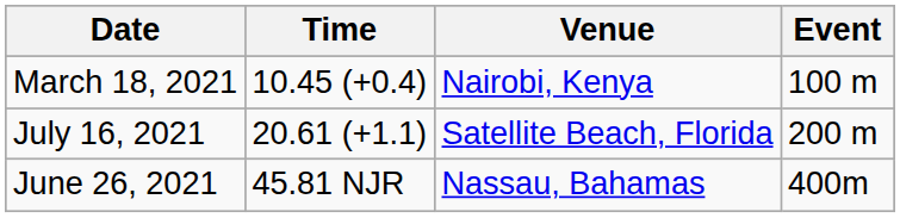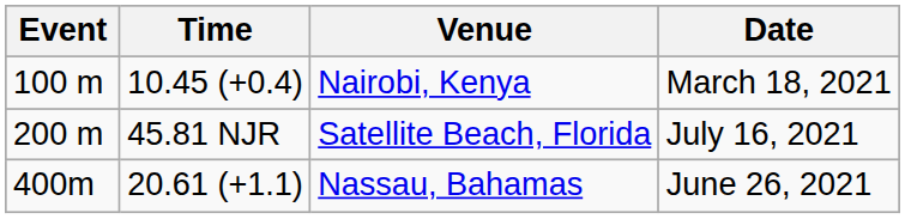 <table class="wikitable">
 <tr>
-<th>Date</th>
+<th>Event</th>
 <th>Time</th>
 <th>Venue</th>
-<th>Event</th>
+<th>Date</th>
 </tr>
 <tr>
-<td>March 18, 2021</td>
+<td>100 m</td>
 <td>10.45 (+0.4)</td>
 <td><a href='#'>Nairobi, Kenya</a></td>
-<td>100 m</td>
+<td>March 18, 2021</td>
 </tr>
 <tr>
+<td>200 m</td>
+<td>45.81 NJR</td>
+<td><a href='#'>Satellite Beach, Florida</a></td>
 <td>July 16, 2021</td>
-<td>20.61 (+1.1)</td>
-<td><a href='#'>Satellite Beach, Florida</a></td>
-<td>200 m</td>
 </tr>
 <tr>
+<td>400m  </td>
+<td>20.61 (+1.1)</td>
+<td><a href='#'>Nassau, Bahamas</a></td>
 <td>June 26, 2021</td>
-<td>45.81 NJR</td>
-<td><a href='#'>Nassau, Bahamas</a></td>
-<td>400m  </td>
 </tr>
 </table>
